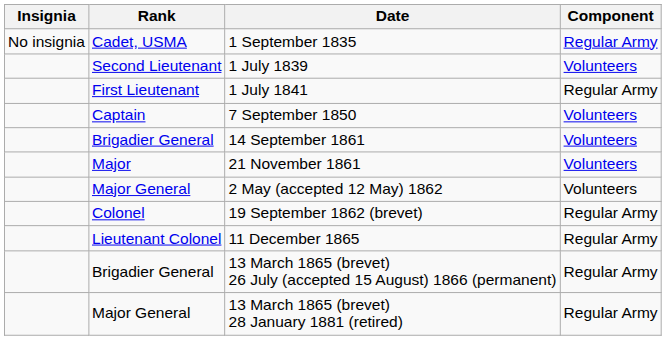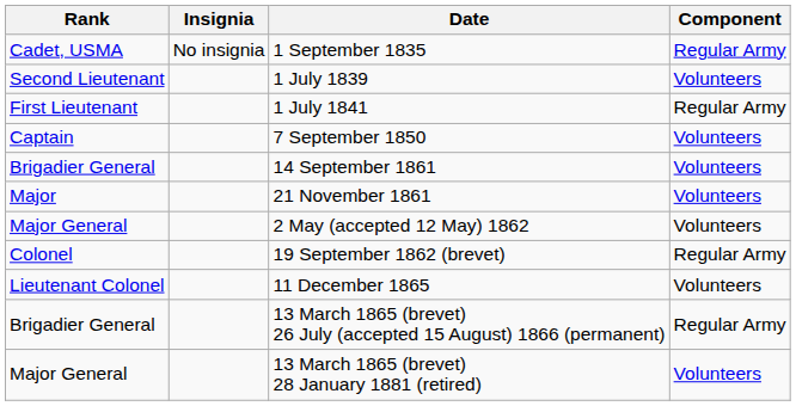 <table class="wikitable">
 <tr>
+<th>Rank</th>
 <th>Insignia</th>
-<th>Rank</th>
 <th>Date</th>
 <th>Component</th>
 </tr>
 <tr>
+<td><a href='#'>Cadet, USMA</a></td>
 <td>No insignia</td>
-<td><a href='#'>Cadet, USMA</a></td>
 <td>1 September 1835</td>
 <td><a href='#'>Regular Army</a></td>
 </tr>
 <tr>
+<td><a href='#'>Second Lieutenant</a></td>
 <td></td>
-<td><a href='#'>Second Lieutenant</a></td>
 <td>1 July 1839</td>
 <td><a href='#'>Volunteers</a></td>
 </tr>
 <tr>
+<td><a href='#'>First Lieutenant</a></td>
 <td></td>
-<td><a href='#'>First Lieutenant</a></td>
 <td>1 July 1841</td>
 <td>Regular Army</td>
 </tr>
 <tr>
+<td><a href='#'>Captain</a></td>
 <td></td>
-<td><a href='#'>Captain</a></td>
 <td>7 September 1850</td>
 <td><a href='#'>Volunteers</a></td>
 </tr>
 <tr>
+<td><a href='#'>Brigadier General</a></td>
 <td></td>
-<td><a href='#'>Brigadier General</a></td>
 <td>14 September 1861</td>
 <td><a href='#'>Volunteers</a></td>
 </tr>
 <tr>
+<td><a href='#'>Major</a></td>
 <td></td>
-<td><a href='#'>Major</a></td>
 <td>21 November 1861</td>
 <td><a href='#'>Volunteers</a></td>
 </tr>
 <tr>
+<td><a href='#'>Major General</a></td>
 <td></td>
-<td><a href='#'>Major General</a></td>
 <td>2 May (accepted 12 May) 1862</td>
 <td>Volunteers</td>
 </tr>
 <tr>
+<td><a href='#'>Colonel</a></td>
 <td></td>
-<td><a href='#'>Colonel</a></td>
 <td>19 September 1862 (brevet)</td>
 <td>Regular Army</td>
 </tr>
 <tr>
+<td><a href='#'>Lieutenant Colonel</a></td>
 <td></td>
-<td><a href='#'>Lieutenant Colonel</a></td>
 <td>11 December 1865</td>
-<td>Regular Army</td>
+<td>Volunteers</td>
 </tr>
 <tr>
+<td>Brigadier General</td>
 <td></td>
-<td>Brigadier General</td>
 <td>13 March 1865 (brevet)<br>26 July (accepted 15 August) 1866 (permanent)</td>
 <td>Regular Army</td>
 </tr>
 <tr>
+<td>Major General</td>
 <td></td>
-<td>Major General</td>
 <td>13 March 1865 (brevet)<br>28 January 1881 (retired)</td>
-<td>Regular Army</td>
+<td><a href='#'>Volunteers</a></td>
 </tr>
 </table>
